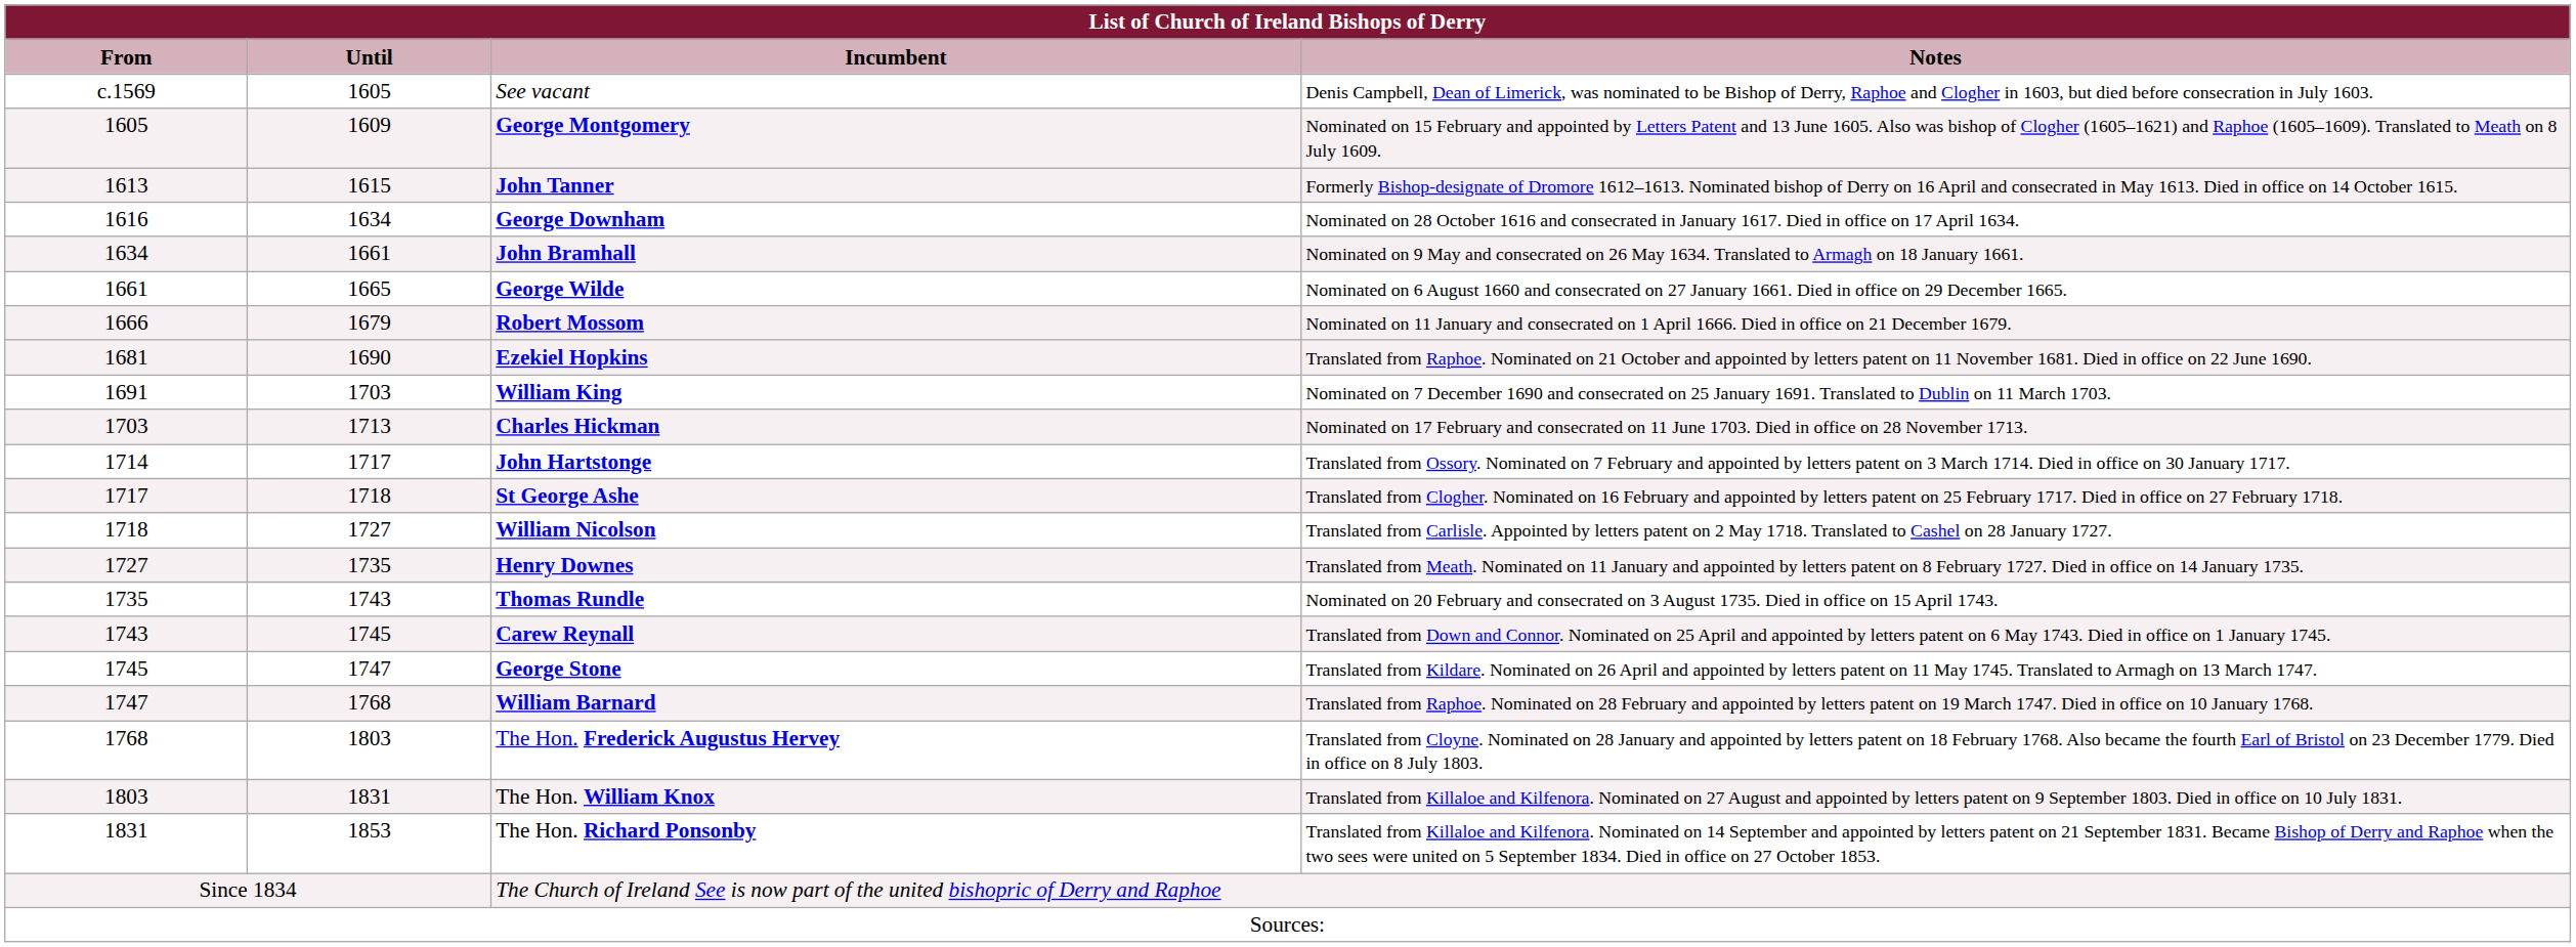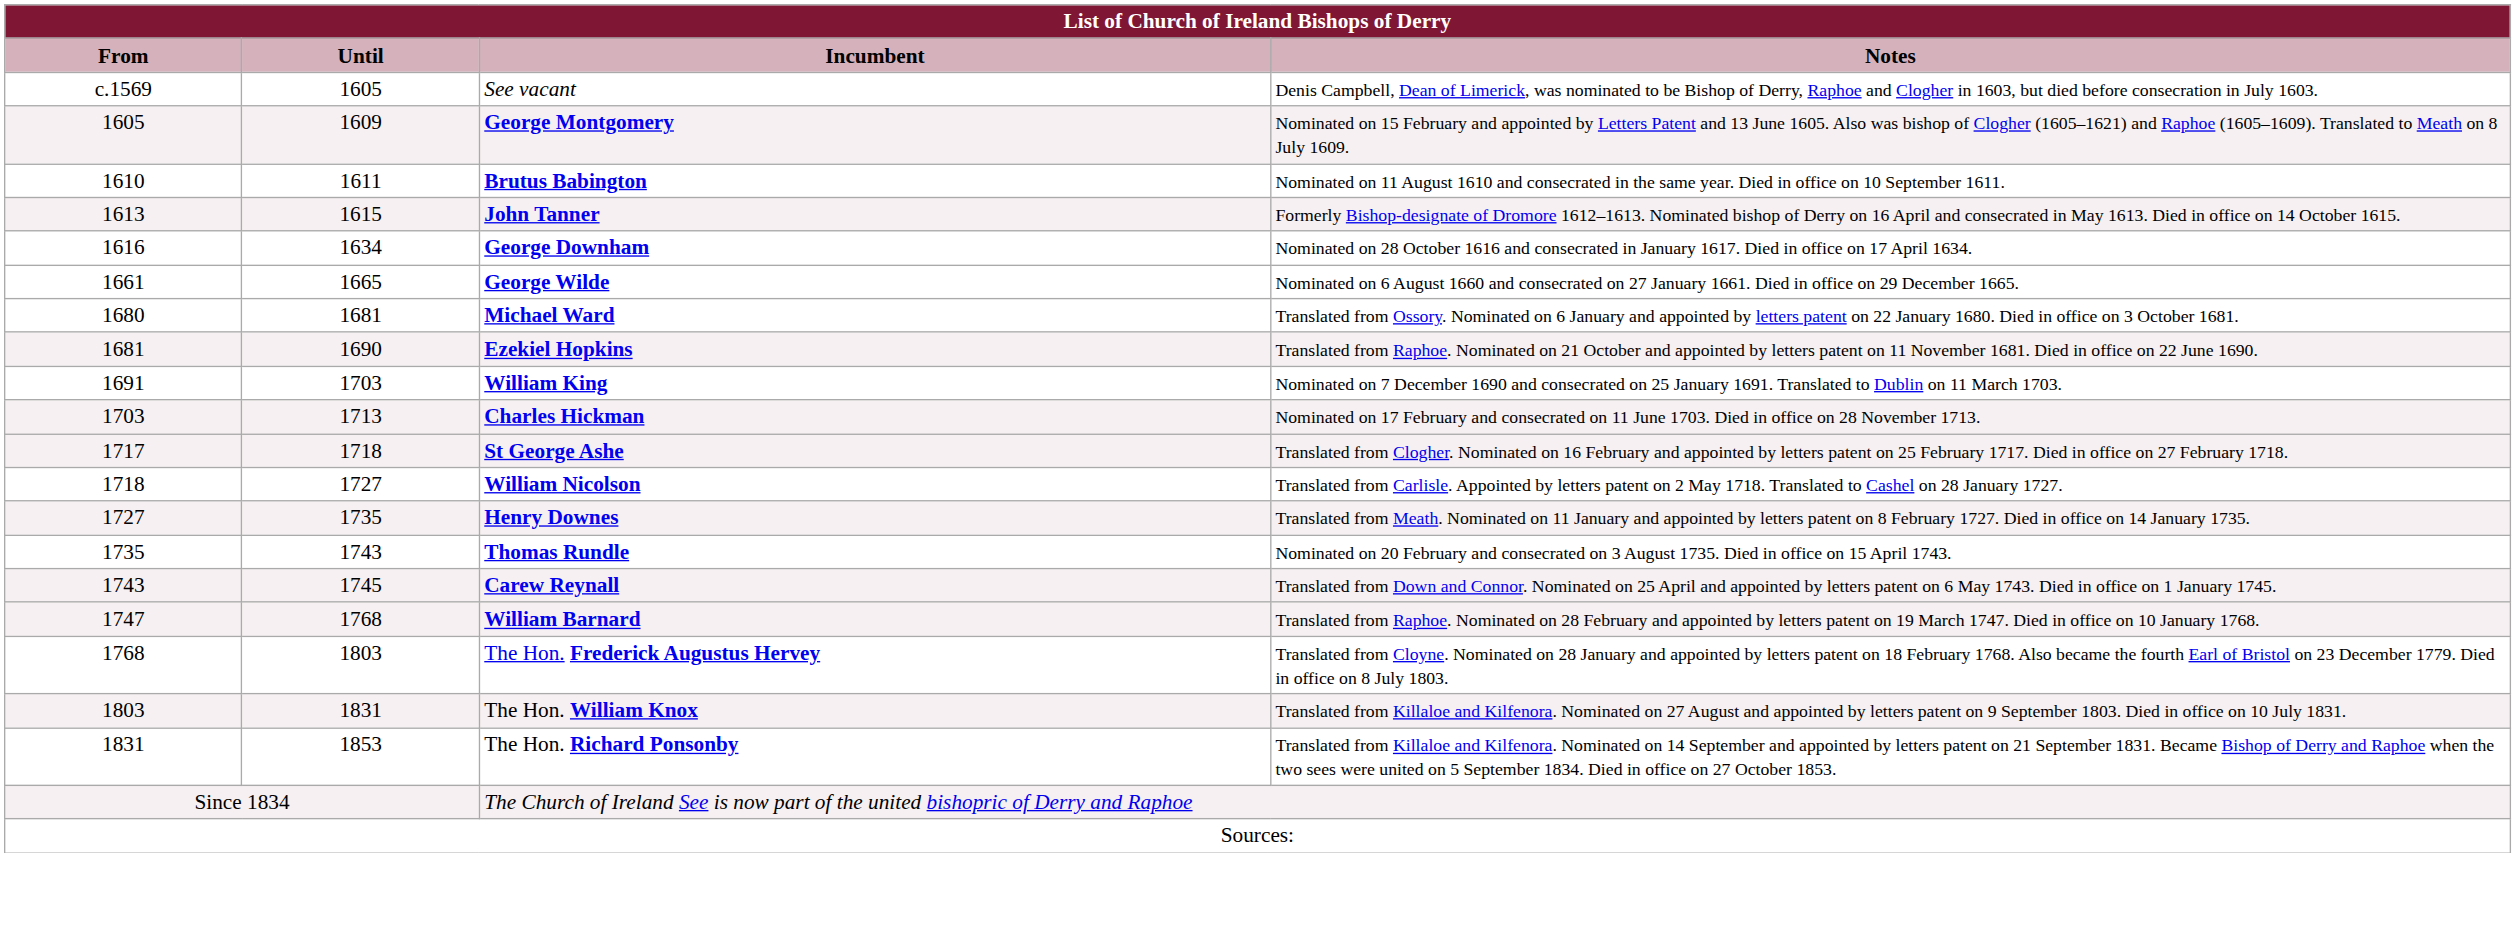 <table class="wikitable" style="width:95%;" border="1" cellpadding="2">
 <tr>
 <th colspan="4" style="background-color: #7F1734; color: white;">List of Church of Ireland Bishops of Derry</th>
 </tr>
 <tr align=center>
 <th style="background-color:#D4B1BB" width="9%">From</th>
 <th style="background-color:#D4B1BB" width="9%">Until</th>
 <th style="background-color:#D4B1BB" width="30%">Incumbent</th>
 <th style="background-color:#D4B1BB" width="47%">Notes</th>
 </tr>
 <tr valign=top bgcolor="white">
 <td align=center>c.1569</td>
 <td align=center>1605</td>
 <td><em>See vacant</em></td>
 <td><small>Denis Campbell, <a href='#'>Dean of Limerick</a>, was nominated to be Bishop of Derry, <a href='#'>Raphoe</a> and <a href='#'>Clogher</a> in 1603, but died before consecration in July 1603.</small></td>
 </tr>
 <tr valign=top bgcolor="#F7F0F2">
 <td align=center>1605</td>
 <td align=center>1609</td>
 <td><strong><a href='#'>George Montgomery</a></strong></td>
 <td><small>Nominated on 15 February and appointed by <a href='#'>Letters Patent</a> and 13 June 1605. Also was bishop of <a href='#'>Clogher</a> (1605–1621) and <a href='#'>Raphoe</a> (1605–1609). Translated to <a href='#'>Meath</a> on 8 July 1609.</small></td>
 </tr>
+<tr valign=top bgcolor="white">
+<td align=center>1610</td>
+<td align=center>1611</td>
+<td><strong><a href='#'>Brutus Babington</a></strong></td>
+<td><small>Nominated on 11 August 1610 and consecrated in the same year. Died in office on 10 September 1611.</small></td>
+</tr>
 <tr valign=top bgcolor="#F7F0F2">
 <td align=center>1613</td>
 <td align=center>1615</td>
 <td><strong><a href='#'>John Tanner</a></strong></td>
 <td><small>Formerly <a href='#'>Bishop-designate of Dromore</a> 1612–1613. Nominated bishop of Derry on 16 April and consecrated in May 1613. Died in office on 14 October 1615.</small></td>
 </tr>
 <tr valign=top bgcolor="white">
 <td align=center>1616</td>
 <td align=center>1634</td>
 <td><strong><a href='#'>George Downham</a></strong></td>
 <td><small>Nominated on 28 October 1616 and consecrated in January 1617. Died in office on 17 April 1634.</small></td>
 </tr>
-<tr valign=top bgcolor="#F7F0F2">
-<td align=center>1634</td>
-<td align=center>1661</td>
-<td><strong><a href='#'>John Bramhall</a></strong></td>
-<td><small>Nominated on 9 May and consecrated on 26 May 1634. Translated to <a href='#'>Armagh</a> on 18 January 1661.</small></td>
-</tr>
 <tr valign=top bgcolor="white">
 <td align=center>1661</td>
 <td align=center>1665</td>
 <td><strong><a href='#'>George Wilde</a></strong></td>
 <td><small>Nominated on 6 August 1660 and consecrated on 27 January 1661. Died in office on 29 December 1665.</small></td>
 </tr>
-<tr valign=top bgcolor="#F7F0F2">
-<td align=center>1666</td>
-<td align=center>1679</td>
-<td><strong><a href='#'>Robert Mossom</a></strong></td>
-<td><small>Nominated on 11 January and consecrated on 1 April 1666. Died in office on 21 December 1679.</small></td>
+<tr valign=top bgcolor="white">
+<td align=center>1680</td>
+<td align=center>1681</td>
+<td><strong><a href='#'>Michael Ward</a></strong></td>
+<td><small>Translated from <a href='#'>Ossory</a>. Nominated on 6 January and appointed by <a href='#'>letters patent</a> on 22 January 1680. Died in office on 3 October 1681.</small></td>
 </tr>
 <tr valign=top bgcolor="#F7F0F2">
 <td align=center>1681</td>
 <td align=center>1690</td>
 <td><strong><a href='#'>Ezekiel Hopkins</a></strong></td>
 <td><small>Translated from <a href='#'>Raphoe</a>. Nominated on 21 October and appointed by letters patent on 11 November 1681. Died in office on 22 June 1690.</small></td>
 </tr>
 <tr valign=top bgcolor="white">
 <td align=center>1691</td>
 <td align=center>1703</td>
 <td><strong><a href='#'>William King</a></strong></td>
 <td><small>Nominated on 7 December 1690 and consecrated on 25 January 1691. Translated to <a href='#'>Dublin</a> on 11 March 1703.</small></td>
 </tr>
 <tr valign=top bgcolor="#F7F0F2">
 <td align=center>1703</td>
 <td align=center>1713</td>
 <td><strong><a href='#'>Charles Hickman</a></strong></td>
 <td><small>Nominated on 17 February and consecrated on 11 June 1703. Died in office on 28 November 1713.</small></td>
-</tr>
-<tr valign=top bgcolor="white">
-<td align=center>1714</td>
-<td align=center>1717</td>
-<td><strong><a href='#'>John Hartstonge</a></strong></td>
-<td><small>Translated from <a href='#'>Ossory</a>. Nominated on 7 February and appointed by letters patent on 3 March 1714. Died in office on 30 January 1717.</small></td>
 </tr>
 <tr valign=top bgcolor="#F7F0F2">
 <td align=center>1717</td>
 <td align=center>1718</td>
 <td><strong><a href='#'>St George Ashe</a></strong></td>
 <td><small>Translated from <a href='#'>Clogher</a>. Nominated on 16 February and appointed by letters patent on 25 February 1717. Died in office on 27 February 1718.</small></td>
 </tr>
 <tr valign=top bgcolor="white">
 <td align=center>1718</td>
 <td align=center>1727</td>
 <td><strong><a href='#'>William Nicolson</a></strong></td>
 <td><small>Translated from <a href='#'>Carlisle</a>. Appointed by letters patent on 2 May 1718. Translated to <a href='#'>Cashel</a> on 28 January 1727.</small></td>
 </tr>
 <tr valign=top bgcolor="#F7F0F2">
 <td align=center>1727</td>
 <td align=center>1735</td>
 <td><strong><a href='#'>Henry Downes</a></strong></td>
 <td><small>Translated from <a href='#'>Meath</a>. Nominated on 11 January and appointed by letters patent on 8 February 1727. Died in office on 14 January 1735.</small></td>
 </tr>
 <tr valign=top bgcolor="white">
 <td align=center>1735</td>
 <td align=center>1743</td>
 <td><strong><a href='#'>Thomas Rundle</a></strong></td>
 <td><small>Nominated on 20 February and consecrated on 3 August 1735. Died in office on 15 April 1743.</small></td>
 </tr>
 <tr valign=top bgcolor="#F7F0F2">
 <td align=center>1743</td>
 <td align=center>1745</td>
 <td><strong><a href='#'>Carew Reynall</a></strong></td>
 <td><small>Translated from <a href='#'>Down and Connor</a>. Nominated on 25 April and appointed by letters patent on 6 May 1743. Died in office on 1 January 1745.</small></td>
-</tr>
-<tr valign=top bgcolor="white">
-<td align=center>1745</td>
-<td align=center>1747</td>
-<td><strong><a href='#'>George Stone</a></strong></td>
-<td><small>Translated from <a href='#'>Kildare</a>. Nominated on 26 April and appointed by letters patent on 11 May 1745. Translated to Armagh on 13 March 1747.</small></td>
 </tr>
 <tr valign=top bgcolor="#F7F0F2">
 <td align=center>1747</td>
 <td align=center>1768</td>
 <td><strong><a href='#'>William Barnard</a></strong></td>
 <td><small>Translated from <a href='#'>Raphoe</a>. Nominated on 28 February and appointed by letters patent on 19 March 1747. Died in office on 10 January 1768.</small></td>
 </tr>
 <tr valign=top bgcolor="white">
 <td align=center>1768</td>
 <td align=center>1803</td>
 <td><a href='#'>The Hon.</a> <strong><a href='#'>Frederick Augustus Hervey</a></strong></td>
 <td><small>Translated from <a href='#'>Cloyne</a>. Nominated on 28 January and appointed by letters patent on 18 February 1768. Also became the fourth <a href='#'>Earl of Bristol</a> on 23 December 1779. Died in office on 8 July 1803.</small></td>
 </tr>
 <tr valign=top bgcolor="#F7F0F2">
 <td align=center>1803</td>
 <td align=center>1831</td>
 <td>The Hon. <strong><a href='#'>William Knox</a></strong></td>
 <td><small>Translated from <a href='#'>Killaloe and Kilfenora</a>. Nominated on 27 August and appointed by letters patent on 9 September 1803. Died in office on 10 July 1831.</small></td>
 </tr>
 <tr valign=top bgcolor="white">
 <td align=center>1831</td>
 <td align=center>1853</td>
 <td>The Hon. <strong><a href='#'>Richard Ponsonby</a></strong></td>
 <td><small>Translated from <a href='#'>Killaloe and Kilfenora</a>. Nominated on 14 September and appointed by letters patent on 21 September 1831. Became <a href='#'>Bishop of Derry and Raphoe</a> when the two sees were united on 5 September 1834. Died in office on 27 October 1853.</small></td>
 </tr>
 <tr valign=top bgcolor="#F7F0F2">
 <td colspan=2 align=center>Since 1834</td>
 <td colspan=2><em>The Church of Ireland <a href='#'>See</a> is now part of the united <a href='#'>bishopric of Derry and Raphoe</a></em></td>
 </tr>
 <tr valign=top bgcolor="white">
 <td colspan="4" style="text-align: center;">Sources:</td>
 </tr>
 </table>
